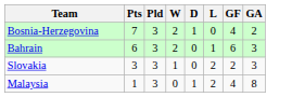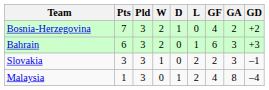 <table class="wikitable" style="text-align: center;">
 <tr>
 <th width="165">Team</th>
 <th width="20">Pts</th>
 <th width="20">Pld</th>
 <th width="20">W</th>
 <th width="20">D</th>
 <th width="20">L</th>
 <th width="20">GF</th>
 <th width="20">GA</th>
+<th width="20">GD</th>
 </tr>
 <tr style="background: #ccffcc;">
 <td style="text-align:left;"> <a href='#'>Bosnia-Herzegovina</a></td>
 <td>7</td>
 <td>3</td>
 <td>2</td>
 <td>1</td>
 <td>0</td>
 <td>4</td>
 <td>2</td>
+<td>+2</td>
 </tr>
 <tr style="background: #ccffcc;">
 <td style="text-align:left;"> <a href='#'>Bahrain</a></td>
 <td>6</td>
 <td>3</td>
 <td>2</td>
 <td>0</td>
 <td>1</td>
 <td>6</td>
 <td>3</td>
+<td>+3</td>
 </tr>
 <tr bgcolor=>
 <td style="text-align:left;"> <a href='#'>Slovakia</a></td>
 <td>3</td>
 <td>3</td>
 <td>1</td>
 <td>0</td>
 <td>2</td>
 <td>2</td>
 <td>3</td>
+<td>–1</td>
 </tr>
 <tr bgcolor=>
 <td style="text-align:left;"> <a href='#'>Malaysia</a></td>
 <td>1</td>
 <td>3</td>
 <td>0</td>
 <td>1</td>
 <td>2</td>
 <td>4</td>
 <td>8</td>
+<td>–4</td>
 </tr>
 </table>
